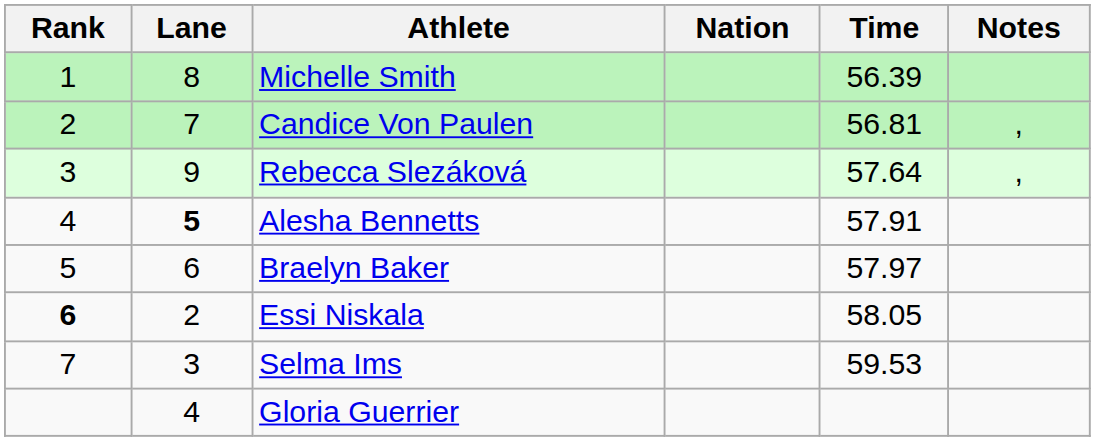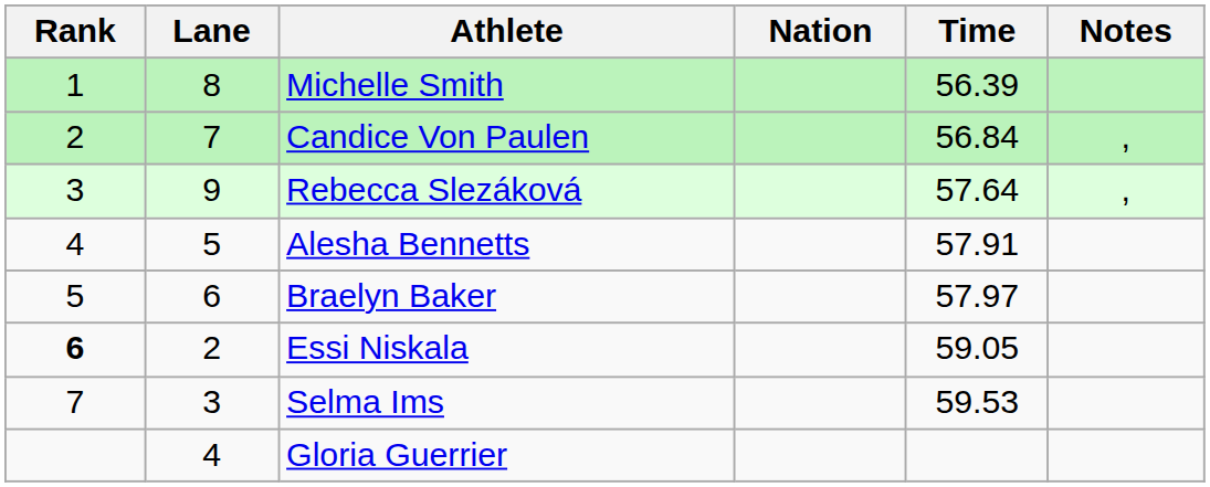 <table class="wikitable sortable" style="text-align:center;width: 65%;">
 <tr>
 <th scope="col">Rank</th>
 <th scope="col">Lane</th>
 <th scope="col">Athlete</th>
 <th scope="col">Nation</th>
 <th scope="col">Time</th>
 <th scope="col">Notes</th>
 </tr>
 <tr bgcolor=bbf3bb>
 <td>1</td>
 <td>8</td>
 <td align=left><a href='#'>Michelle Smith</a></td>
 <td align=left></td>
 <td>56.39</td>
 <td></td>
 </tr>
 <tr bgcolor=bbf3bb>
 <td>2</td>
 <td>7</td>
 <td align=left><a href='#'>Candice Von Paulen</a></td>
 <td align=left></td>
-<td>56.81</td>
+<td>56.84</td>
 <td>, </td>
 </tr>
 <tr bgcolor=ddffdd>
 <td>3</td>
 <td>9</td>
 <td align=left><a href='#'>Rebecca Slezáková</a></td>
 <td align=left></td>
 <td>57.64</td>
 <td>, </td>
 </tr>
 <tr>
 <td>4</td>
-<td><strong>5</strong></td>
+<td>5</td>
 <td align=left><a href='#'>Alesha Bennetts</a></td>
 <td align=left></td>
 <td>57.91</td>
 <td></td>
 </tr>
 <tr>
 <td>5</td>
 <td>6</td>
 <td align=left><a href='#'>Braelyn Baker</a></td>
 <td align=left></td>
 <td>57.97</td>
 <td></td>
 </tr>
 <tr>
 <td><strong>6</strong></td>
 <td>2</td>
 <td align=left><a href='#'>Essi Niskala</a></td>
 <td align=left></td>
-<td>58.05</td>
+<td>59.05</td>
 <td></td>
 </tr>
 <tr>
 <td>7</td>
 <td>3</td>
 <td align=left><a href='#'>Selma Ims</a></td>
 <td align=left></td>
 <td>59.53</td>
 <td></td>
 </tr>
 <tr>
 <td></td>
 <td>4</td>
 <td align=left><a href='#'>Gloria Guerrier</a></td>
 <td align=left></td>
 <td></td>
 <td></td>
 </tr>
 </table>
